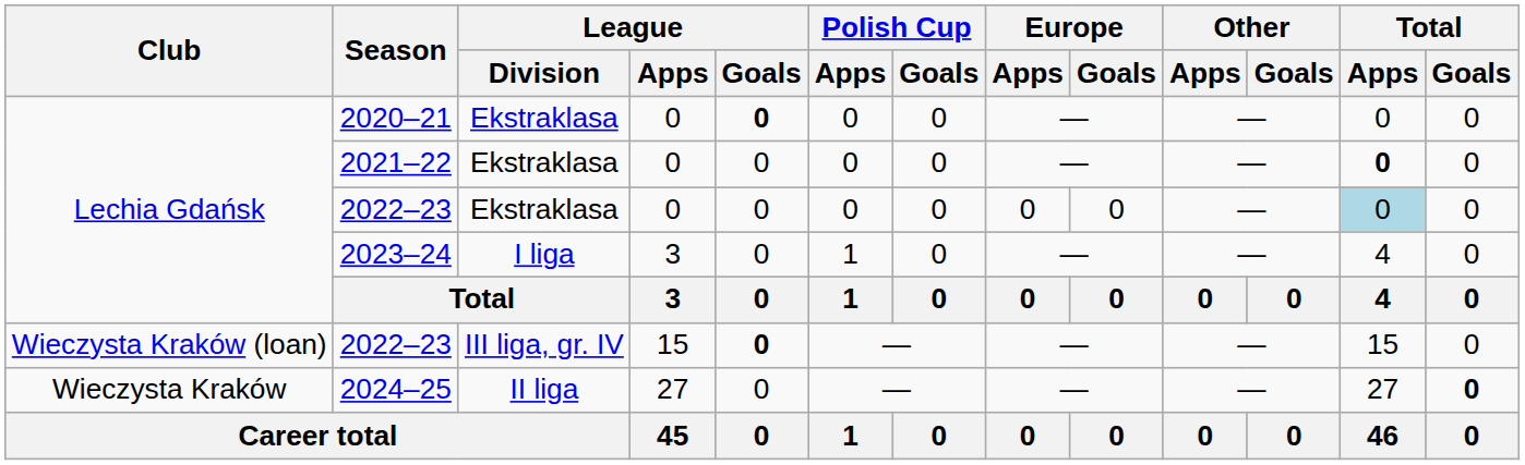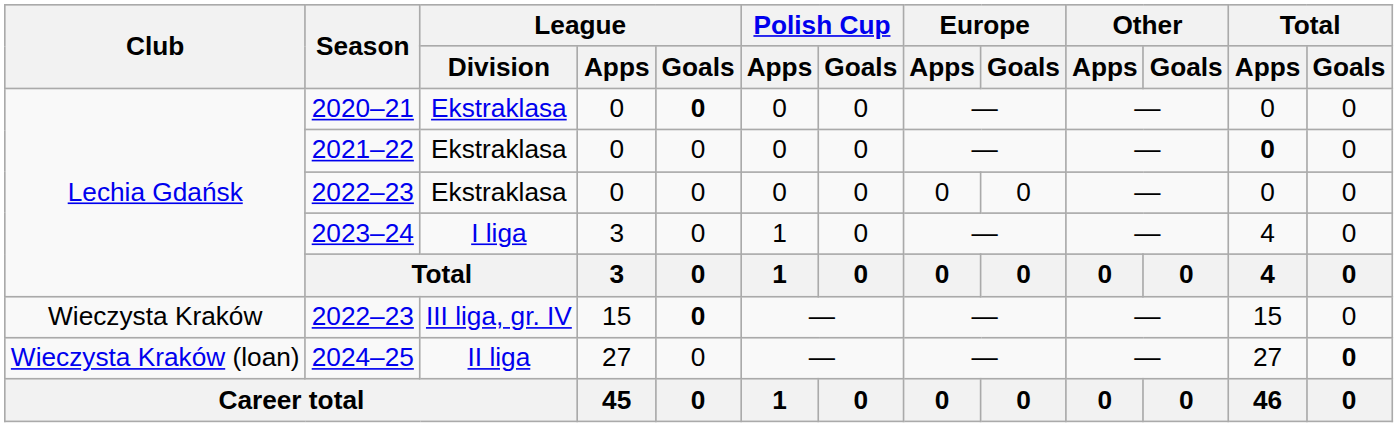 <table class="wikitable" style="text-align: center;">
 <tr>
 <th rowspan="2">Club</th>
 <th rowspan="2">Season</th>
 <th colspan="3">League</th>
 <th colspan="2"><a href='#'>Polish Cup</a></th>
 <th colspan="2">Europe</th>
 <th colspan="2">Other</th>
 <th colspan="2">Total</th>
 </tr>
 <tr>
 <th>Division</th>
 <th>Apps</th>
 <th>Goals</th>
 <th>Apps</th>
 <th>Goals</th>
 <th>Apps</th>
 <th>Goals</th>
 <th>Apps</th>
 <th>Goals</th>
 <th>Apps</th>
 <th>Goals</th>
 </tr>
 <tr>
 <td rowspan="5"><a href='#'>Lechia Gdańsk</a></td>
 <td><a href='#'>2020–21</a></td>
 <td><a href='#'>Ekstraklasa</a></td>
 <td>0</td>
 <td><strong>0</strong></td>
 <td>0</td>
 <td>0</td>
 <td colspan="2">—</td>
 <td colspan="2">—</td>
 <td>0</td>
 <td>0</td>
 </tr>
 <tr>
 <td><a href='#'>2021–22</a></td>
 <td>Ekstraklasa</td>
 <td>0</td>
 <td>0</td>
 <td>0</td>
 <td>0</td>
 <td colspan="2">—</td>
 <td colspan="2">—</td>
 <td><strong>0</strong></td>
 <td>0</td>
 </tr>
 <tr>
 <td><a href='#'>2022–23</a></td>
 <td>Ekstraklasa</td>
 <td>0</td>
 <td>0</td>
 <td>0</td>
 <td>0</td>
 <td>0</td>
 <td>0</td>
 <td colspan="2">—</td>
-<td style="background: lightblue;">0</td>
+<td>0</td>
 <td>0</td>
 </tr>
 <tr>
 <td><a href='#'>2023–24</a></td>
 <td><a href='#'>I liga</a></td>
 <td>3</td>
 <td>0</td>
 <td>1</td>
 <td>0</td>
 <td colspan="2">—</td>
 <td colspan="2">—</td>
 <td>4</td>
 <td>0</td>
 </tr>
 <tr>
 <th colspan="2">Total</th>
 <th>3</th>
 <th>0</th>
 <th>1</th>
 <th>0</th>
 <th>0</th>
 <th>0</th>
 <th>0</th>
 <th>0</th>
 <th>4</th>
 <th>0</th>
 </tr>
 <tr>
-<td><a href='#'>Wieczysta Kraków</a> (loan)</td>
+<td>Wieczysta Kraków</td>
 <td><a href='#'>2022–23</a></td>
 <td><a href='#'>III liga, gr. IV</a></td>
 <td>15</td>
 <td><strong>0</strong></td>
 <td colspan="2">—</td>
 <td colspan="2">—</td>
 <td colspan="2">—</td>
 <td>15</td>
 <td>0</td>
 </tr>
 <tr>
-<td>Wieczysta Kraków</td>
+<td><a href='#'>Wieczysta Kraków</a> (loan)</td>
 <td><a href='#'>2024–25</a></td>
 <td><a href='#'>II liga</a></td>
 <td>27</td>
 <td>0</td>
 <td colspan="2">—</td>
 <td colspan="2">—</td>
 <td colspan="2">—</td>
 <td>27</td>
 <td><strong>0</strong></td>
 </tr>
 <tr>
 <th colspan="3">Career total</th>
 <th>45</th>
 <th>0</th>
 <th>1</th>
 <th>0</th>
 <th>0</th>
 <th>0</th>
 <th>0</th>
 <th>0</th>
 <th>46</th>
 <th>0</th>
 </tr>
 </table>
